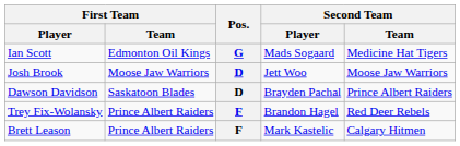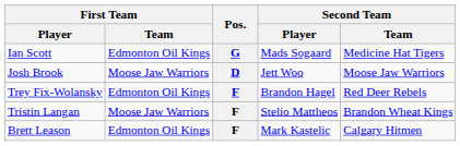 <table class="wikitable">
 <tr>
 <th colspan="2">First Team</th>
 <th style="width:10%;" rowspan="2">Pos.</th>
 <th colspan="2">Second Team</th>
 </tr>
 <tr>
 <th>Player</th>
 <th>Team</th>
 <th>Player</th>
 <th>Team</th>
 </tr>
 <tr>
 <td><a href='#'>Ian Scott</a></td>
 <td><a href='#'>Edmonton Oil Kings</a></td>
 <th style="text-align:center;"><a href='#'>G</a></th>
 <td><a href='#'>Mads Sogaard</a></td>
 <td><a href='#'>Medicine Hat Tigers</a></td>
 </tr>
 <tr>
 <td><a href='#'>Josh Brook</a></td>
 <td><a href='#'>Moose Jaw Warriors</a></td>
 <th style="text-align:center;"><a href='#'>D</a></th>
 <td><a href='#'>Jett Woo</a></td>
 <td><a href='#'>Moose Jaw Warriors</a></td>
 </tr>
 <tr>
-<td><a href='#'>Dawson Davidson</a></td>
-<td><a href='#'>Saskatoon Blades</a></td>
-<th style="text-align:center;">D</th>
-<td><a href='#'>Brayden Pachal</a></td>
-<td><a href='#'>Prince Albert Raiders</a></td>
-</tr>
-<tr>
 <td><a href='#'>Trey Fix-Wolansky</a></td>
-<td><a href='#'>Prince Albert Raiders</a></td>
+<td><a href='#'>Edmonton Oil Kings</a></td>
 <th style="text-align:center;"><a href='#'>F</a></th>
 <td><a href='#'>Brandon Hagel</a></td>
 <td><a href='#'>Red Deer Rebels</a></td>
 </tr>
 <tr>
+<td><a href='#'>Tristin Langan</a></td>
+<td><a href='#'>Moose Jaw Warriors</a></td>
+<th style="text-align:center;">F</th>
+<td><a href='#'>Stelio Mattheos</a></td>
+<td><a href='#'>Brandon Wheat Kings</a></td>
+</tr>
+<tr>
 <td><a href='#'>Brett Leason</a></td>
-<td><a href='#'>Prince Albert Raiders</a></td>
+<td><a href='#'>Edmonton Oil Kings</a></td>
 <th style="text-align:center;">F</th>
 <td><a href='#'>Mark Kastelic</a></td>
 <td><a href='#'>Calgary Hitmen</a></td>
 </tr>
 </table>
